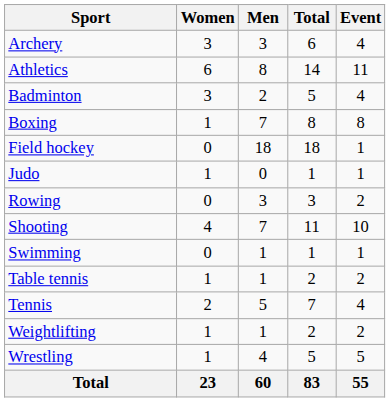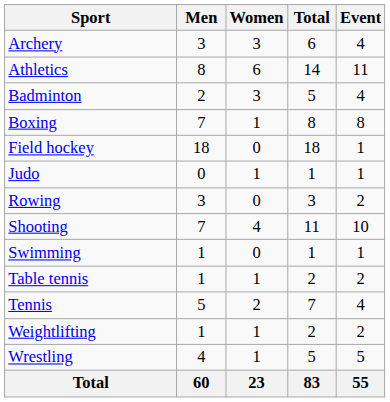 <table class="wikitable sortable" style="text-align:center;">
 <tr>
 <th width=160>Sport</th>
+<th width=40>Men</th>
 <th width=40>Women</th>
-<th width=40>Men</th>
 <th width=40>Total</th>
 <th width=40>Event</th>
 </tr>
 <tr>
 <td align=left><a href='#'>Archery</a></td>
 <td>3</td>
 <td>3</td>
 <td>6</td>
 <td>4</td>
 </tr>
 <tr>
 <td align=left><a href='#'>Athletics</a></td>
+<td>8</td>
 <td>6</td>
-<td>8</td>
 <td>14</td>
 <td>11</td>
 </tr>
 <tr>
 <td align=left><a href='#'>Badminton</a></td>
+<td>2</td>
 <td>3</td>
-<td>2</td>
 <td>5</td>
 <td>4</td>
 </tr>
 <tr>
 <td align=left><a href='#'>Boxing</a></td>
+<td>7</td>
 <td>1</td>
-<td>7</td>
 <td>8</td>
 <td>8</td>
 </tr>
 <tr>
 <td align=left><a href='#'>Field hockey</a></td>
+<td>18</td>
 <td>0</td>
-<td>18</td>
 <td>18</td>
 <td>1</td>
 </tr>
 <tr>
 <td align=left><a href='#'>Judo</a></td>
+<td>0</td>
 <td>1</td>
-<td>0</td>
 <td>1</td>
 <td>1</td>
 </tr>
 <tr>
 <td align=left><a href='#'>Rowing</a></td>
+<td>3</td>
 <td>0</td>
-<td>3</td>
 <td>3</td>
 <td>2</td>
 </tr>
 <tr>
 <td align=left><a href='#'>Shooting</a></td>
+<td>7</td>
 <td>4</td>
-<td>7</td>
 <td>11</td>
 <td>10</td>
 </tr>
 <tr>
 <td align=left><a href='#'>Swimming</a></td>
+<td>1</td>
 <td>0</td>
-<td>1</td>
 <td>1</td>
 <td>1</td>
 </tr>
 <tr>
 <td align=left><a href='#'>Table tennis</a></td>
 <td>1</td>
 <td>1</td>
 <td>2</td>
 <td>2</td>
 </tr>
 <tr>
 <td align=left><a href='#'>Tennis</a></td>
+<td>5</td>
 <td>2</td>
-<td>5</td>
 <td>7</td>
 <td>4</td>
 </tr>
 <tr>
 <td align=left><a href='#'>Weightlifting</a></td>
 <td>1</td>
 <td>1</td>
 <td>2</td>
 <td>2</td>
 </tr>
 <tr>
 <td align=left><a href='#'>Wrestling</a></td>
+<td>4</td>
 <td>1</td>
-<td>4</td>
 <td>5</td>
 <td>5</td>
 </tr>
 <tr class="sortbottom">
 <th>Total</th>
+<th>60</th>
 <th>23</th>
-<th>60</th>
 <th>83</th>
 <th>55</th>
 </tr>
 </table>
